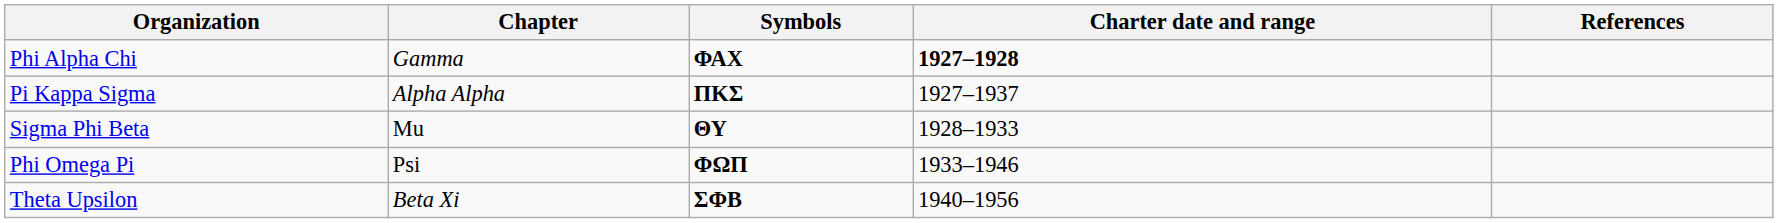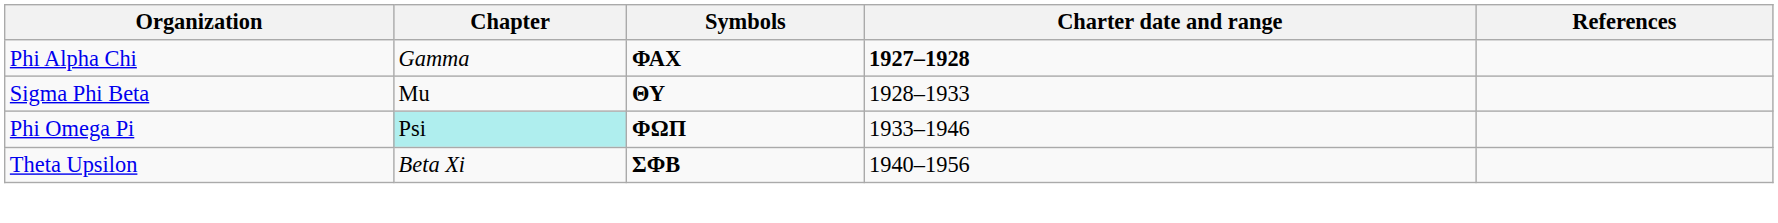 <table class="wikitable sortable" style="width:100%;">
 <tr>
 <th>Organization</th>
 <th>Chapter</th>
 <th>Symbols</th>
 <th>Charter date and range</th>
 <th>References</th>
 </tr>
 <tr>
 <td><a href='#'>Phi Alpha Chi</a></td>
 <td><em>Gamma</em></td>
 <td><strong>ΦΑΧ</strong></td>
 <td><strong>1927–1928</strong></td>
 <td></td>
 </tr>
 <tr>
-<td><a href='#'>Pi Kappa Sigma</a></td>
-<td><em>Alpha Alpha</em></td>
-<td><strong>ΠΚΣ</strong></td>
-<td>1927–1937</td>
-<td></td>
-</tr>
-<tr>
 <td><a href='#'>Sigma Phi Beta</a></td>
 <td>Mu</td>
 <td><strong>ΘΥ</strong></td>
 <td>1928–1933</td>
 <td></td>
 </tr>
 <tr>
 <td><a href='#'>Phi Omega Pi</a></td>
-<td>Psi</td>
+<td style="background: paleturquoise;">Psi</td>
 <td><strong>ΦΩΠ</strong></td>
 <td>1933–1946</td>
 <td></td>
 </tr>
 <tr>
 <td><a href='#'>Theta Upsilon</a></td>
 <td><em>Beta Xi</em></td>
 <td><strong>ΣΦΒ</strong></td>
 <td>1940–1956</td>
 <td></td>
 </tr>
 </table>
